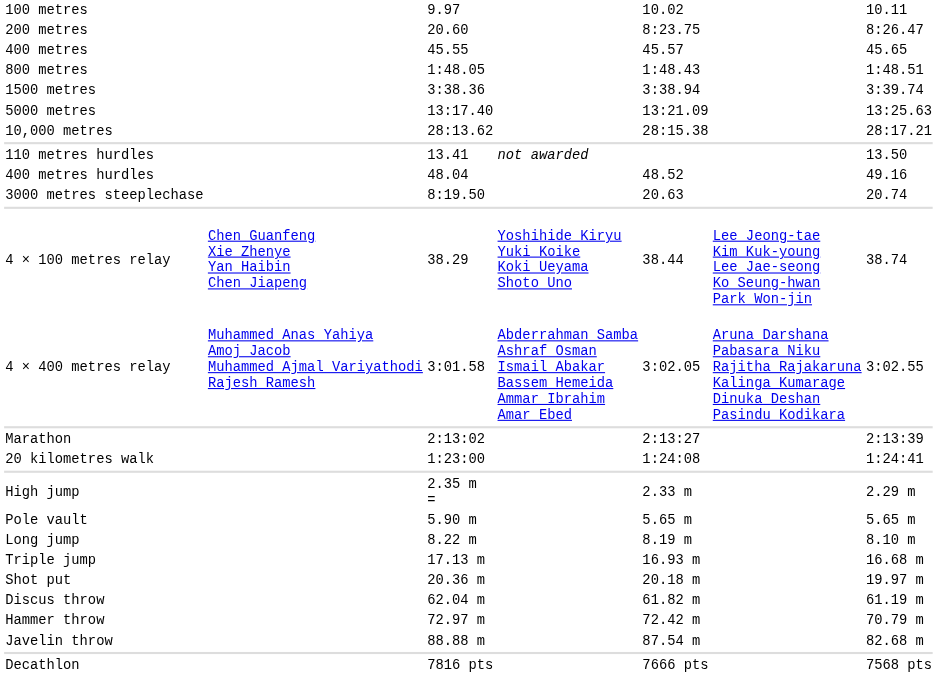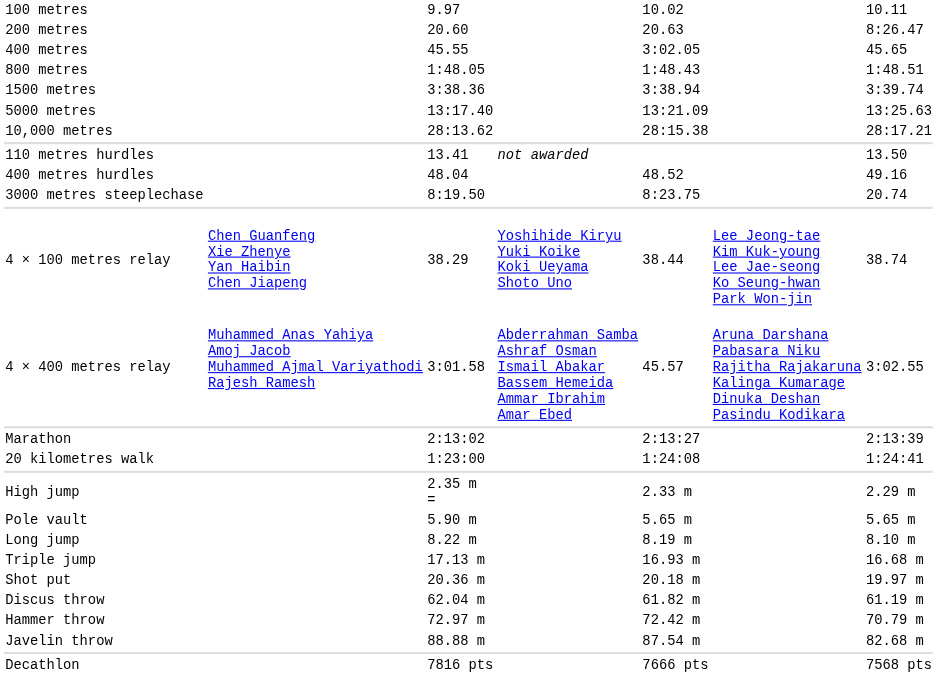 <table>
 <tr>
 <td>100 metres<br></td>
 <td></td>
 <td>9.97</td>
 <td></td>
 <td>10.02</td>
 <td></td>
 <td>10.11</td>
 </tr>
 <tr>
 <td>200 metres<br></td>
 <td></td>
 <td>20.60</td>
 <td></td>
-<td>8:23.75</td>
+<td>20.63</td>
 <td></td>
 <td>8:26.47</td>
 </tr>
 <tr>
 <td>400 metres<br></td>
 <td></td>
 <td>45.55</td>
 <td></td>
-<td>45.57</td>
+<td>3:02.05</td>
 <td></td>
 <td>45.65</td>
 </tr>
 <tr>
 <td>800 metres<br></td>
 <td></td>
 <td>1:48.05</td>
 <td></td>
 <td>1:48.43</td>
 <td></td>
 <td>1:48.51</td>
 </tr>
 <tr>
 <td>1500 metres<br></td>
 <td></td>
 <td>3:38.36</td>
 <td></td>
 <td>3:38.94</td>
 <td></td>
 <td>3:39.74</td>
 </tr>
 <tr>
 <td>5000 metres<br></td>
 <td></td>
 <td>13:17.40<br></td>
 <td></td>
 <td>13:21.09</td>
 <td></td>
 <td>13:25.63</td>
 </tr>
 <tr>
 <td>10,000 metres<br></td>
 <td></td>
 <td>28:13.62</td>
 <td></td>
 <td>28:15.38</td>
 <td></td>
 <td>28:17.21</td>
 </tr>
 <tr bgcolor=#DDDDDD>
 <td colspan=7></td>
 </tr>
 <tr>
 <td rowspan=2>110 metres hurdles<br></td>
 <td></td>
 <td rowspan=2>13.41</td>
 <td rowspan=2 colspan=2><em>not awarded</em></td>
 <td rowspan=2></td>
 <td rowspan=2>13.50</td>
 </tr>
 <tr>
 <td></td>
 </tr>
 <tr>
 <td>400 metres hurdles<br></td>
 <td></td>
 <td>48.04</td>
 <td></td>
 <td>48.52</td>
 <td></td>
 <td>49.16</td>
 </tr>
 <tr>
 <td>3000 metres steeplechase<br></td>
 <td></td>
 <td>8:19.50<br></td>
 <td></td>
-<td>20.63</td>
+<td>8:23.75</td>
 <td></td>
 <td>20.74</td>
 </tr>
 <tr bgcolor=#DDDDDD>
 <td colspan=7></td>
 </tr>
 <tr>
 <td>4 × 100 metres relay<br></td>
 <td valign=top><br><a href='#'>Chen Guanfeng</a><br><a href='#'>Xie Zhenye</a><br><a href='#'>Yan Haibin</a><br><a href='#'>Chen Jiapeng</a></td>
 <td>38.29</td>
 <td valign=top><br><a href='#'>Yoshihide Kiryu</a><br><a href='#'>Yuki Koike</a><br><a href='#'>Koki Ueyama</a><br><a href='#'>Shoto Uno</a></td>
 <td>38.44</td>
 <td valign=top><br><a href='#'>Lee Jeong-tae</a><br><a href='#'>Kim Kuk-young</a><br><a href='#'>Lee Jae-seong</a><br><a href='#'>Ko Seung-hwan</a><br><a href='#'>Park Won-jin</a></td>
 <td>38.74</td>
 </tr>
 <tr>
 <td>4 × 400 metres relay<br></td>
 <td valign=top><br><a href='#'>Muhammed Anas Yahiya</a><br><a href='#'>Amoj Jacob</a><br><a href='#'>Muhammed Ajmal Variyathodi</a><br><a href='#'>Rajesh Ramesh</a></td>
 <td>3:01.58</td>
 <td valign=top><br><a href='#'>Abderrahman Samba</a><br><a href='#'>Ashraf Osman</a><br><a href='#'>Ismail Abakar</a><br><a href='#'>Bassem Hemeida</a><br><a href='#'>Ammar Ibrahim</a><br><a href='#'>Amar Ebed</a></td>
-<td>3:02.05</td>
+<td>45.57</td>
 <td valign=top><br><a href='#'>Aruna Darshana</a><br><a href='#'>Pabasara Niku</a><br><a href='#'>Rajitha Rajakaruna</a><br><a href='#'>Kalinga Kumarage</a><br><a href='#'>Dinuka Deshan</a><br><a href='#'>Pasindu Kodikara</a></td>
 <td>3:02.55</td>
 </tr>
 <tr bgcolor=#DDDDDD>
 <td colspan=7></td>
 </tr>
 <tr>
 <td>Marathon<br></td>
 <td></td>
 <td>2:13:02</td>
 <td></td>
 <td>2:13:27</td>
 <td></td>
 <td>2:13:39</td>
 </tr>
 <tr>
 <td>20 kilometres walk<br></td>
 <td></td>
 <td>1:23:00</td>
 <td></td>
 <td>1:24:08</td>
 <td></td>
 <td>1:24:41</td>
 </tr>
 <tr bgcolor=#DDDDDD>
 <td colspan=7></td>
 </tr>
 <tr>
 <td>High jump<br></td>
 <td></td>
 <td>2.35 m<br>=</td>
 <td></td>
 <td>2.33 m</td>
 <td></td>
 <td>2.29 m</td>
 </tr>
 <tr>
 <td>Pole vault<br></td>
 <td></td>
 <td>5.90 m<br></td>
 <td></td>
 <td>5.65 m</td>
 <td></td>
 <td>5.65 m</td>
 </tr>
 <tr>
 <td>Long jump<br></td>
 <td></td>
 <td>8.22 m</td>
 <td></td>
 <td>8.19 m</td>
 <td></td>
 <td>8.10 m</td>
 </tr>
 <tr>
 <td>Triple jump<br></td>
 <td></td>
 <td>17.13 m</td>
 <td></td>
 <td>16.93 m</td>
 <td></td>
 <td>16.68 m</td>
 </tr>
 <tr>
 <td>Shot put<br></td>
 <td></td>
 <td>20.36 m</td>
 <td></td>
 <td>20.18 m</td>
 <td></td>
 <td>19.97 m</td>
 </tr>
 <tr>
 <td>Discus throw<br></td>
 <td></td>
 <td>62.04 m</td>
 <td></td>
 <td>61.82 m</td>
 <td></td>
 <td>61.19 m</td>
 </tr>
 <tr>
 <td>Hammer throw<br></td>
 <td></td>
 <td>72.97 m</td>
 <td></td>
 <td>72.42 m </td>
 <td></td>
 <td>70.79 m</td>
 </tr>
 <tr>
 <td>Javelin throw<br></td>
 <td></td>
 <td>88.88 m</td>
 <td></td>
 <td>87.54 m </td>
 <td></td>
 <td>82.68 m</td>
 </tr>
 <tr bgcolor=#DDDDDD>
 <td colspan=7></td>
 </tr>
 <tr>
 <td>Decathlon<br></td>
 <td></td>
 <td>7816 pts</td>
 <td></td>
 <td>7666 pts </td>
 <td></td>
 <td>7568 pts</td>
 </tr>
 </table>
